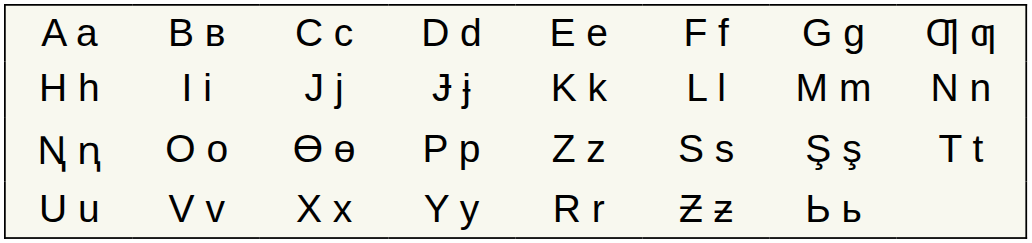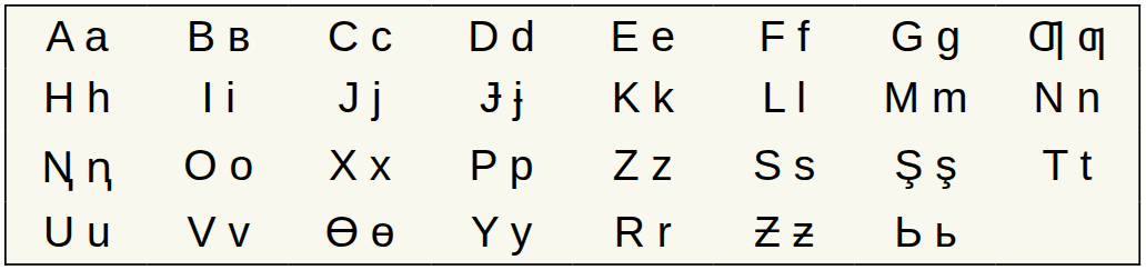 <table cellpadding="3" style="font-size:1.4em; border:1px solid black; border-collapse:collapse; background-color:#F8F8EF; text-align:center">
 <tr>
 <td style="width:3em">A a</td>
 <td style="width:3em">B ʙ</td>
 <td style="width:3em">C c</td>
 <td style="width:3em">D d</td>
 <td style="width:3em">E e</td>
 <td style="width:3em">F f</td>
 <td style="width:3em">G g</td>
 <td style="width:3em">Ƣ ƣ</td>
 </tr>
 <tr>
 <td style="width:3em">H h</td>
 <td style="width:3em">I i</td>
 <td style="width:3em">J j</td>
 <td style="width:3em">Ɉ ɉ</td>
 <td style="width:3em">K k</td>
 <td style="width:3em">L l</td>
 <td style="width:3em">M m</td>
 <td style="width:3em">N n</td>
 </tr>
 <tr>
 <td style="width:3em">Ꞑ ꞑ</td>
 <td style="width:3em">O o</td>
-<td style="width:3em">Ө ө</td>
+<td style="width:3em">X x</td>
 <td style="width:3em">P p</td>
 <td style="width:3em">Z z</td>
 <td style="width:3em">S s</td>
 <td style="width:3em">Ş ş</td>
 <td style="width:3em">T t</td>
 </tr>
 <tr>
 <td style="width:3em">U u</td>
 <td style="width:3em">V v</td>
-<td style="width:3em">X x</td>
+<td style="width:3em">Ө ө</td>
 <td style="width:3em">Y y</td>
 <td style="width:3em">R r</td>
 <td style="width:3em">Ƶ ƶ</td>
 <td style="width:3em">Ь ь</td>
 <td></td>
 </tr>
 </table>
